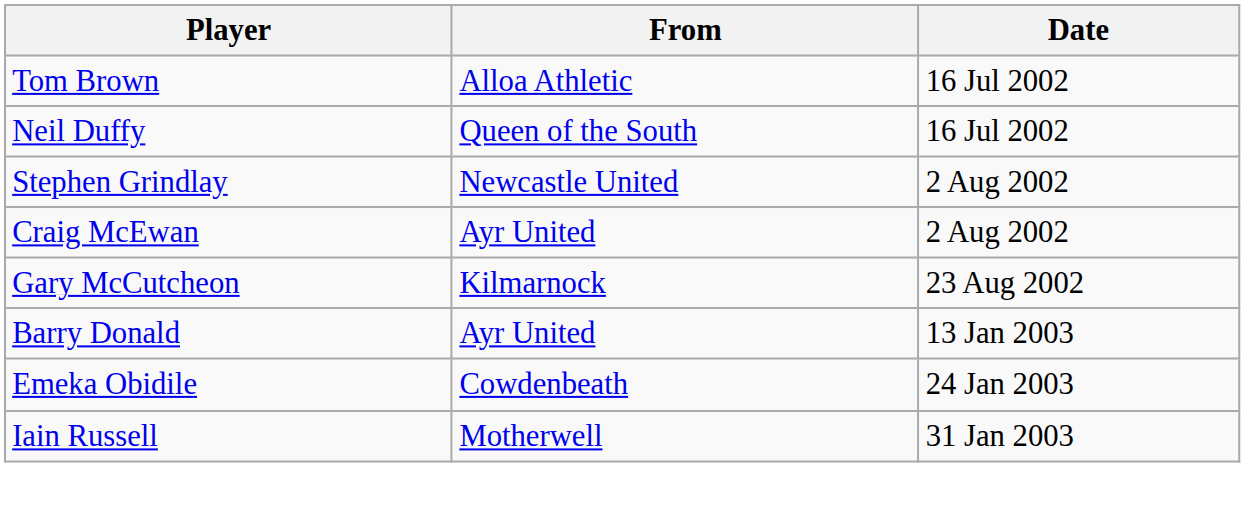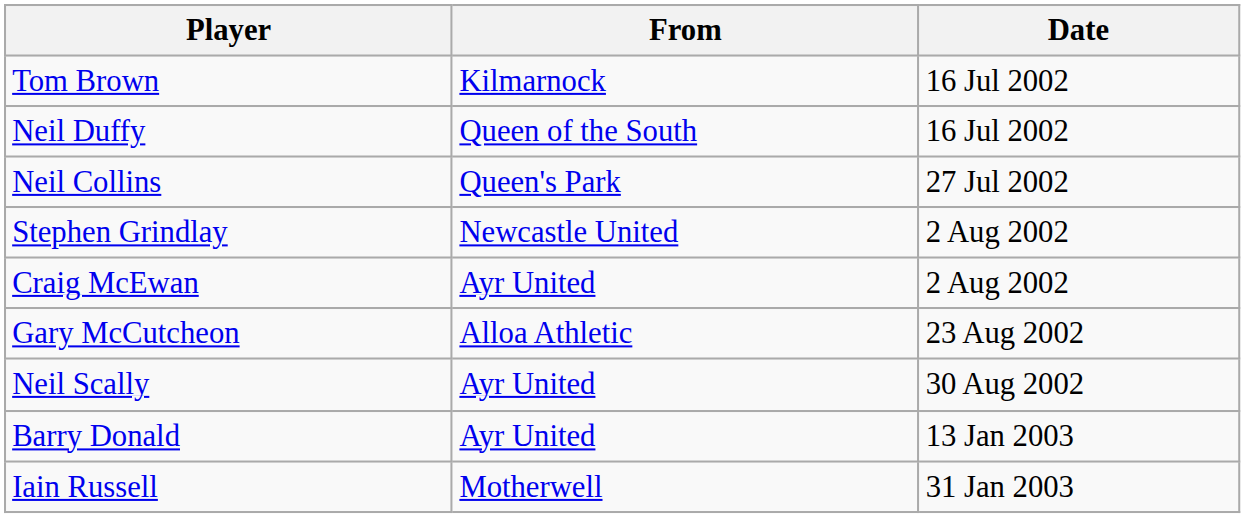 <table class="wikitable" style="text-align:center; font-size:95%;width:98%; text-align:left">
 <tr>
 <th>Player</th>
 <th>From</th>
 <th>Date</th>
 </tr>
 <tr>
 <td> <a href='#'>Tom Brown</a></td>
-<td> <a href='#'>Alloa Athletic</a></td>
+<td> <a href='#'>Kilmarnock</a></td>
 <td>16 Jul 2002</td>
 </tr>
 <tr>
 <td> <a href='#'>Neil Duffy</a></td>
 <td> <a href='#'>Queen of the South</a></td>
 <td>16 Jul 2002</td>
+</tr>
+<tr>
+<td> <a href='#'>Neil Collins</a></td>
+<td> <a href='#'>Queen's Park</a></td>
+<td>27 Jul 2002</td>
 </tr>
 <tr>
 <td> <a href='#'>Stephen Grindlay</a></td>
 <td> <a href='#'>Newcastle United</a></td>
 <td>2 Aug 2002</td>
 </tr>
 <tr>
 <td> <a href='#'>Craig McEwan</a></td>
 <td> <a href='#'>Ayr United</a></td>
 <td>2 Aug 2002</td>
 </tr>
 <tr>
 <td> <a href='#'>Gary McCutcheon</a></td>
-<td> <a href='#'>Kilmarnock</a></td>
+<td> <a href='#'>Alloa Athletic</a></td>
 <td>23 Aug 2002</td>
+</tr>
+<tr>
+<td> <a href='#'>Neil Scally</a></td>
+<td> <a href='#'>Ayr United</a></td>
+<td>30 Aug 2002</td>
 </tr>
 <tr>
 <td> <a href='#'>Barry Donald</a></td>
 <td> <a href='#'>Ayr United</a></td>
 <td>13 Jan 2003</td>
 </tr>
 <tr>
-<td> <a href='#'>Emeka Obidile</a></td>
-<td> <a href='#'>Cowdenbeath</a></td>
-<td>24 Jan 2003</td>
-</tr>
-<tr>
 <td> <a href='#'>Iain Russell</a></td>
 <td> <a href='#'>Motherwell</a></td>
 <td>31 Jan 2003</td>
 </tr>
 </table>
